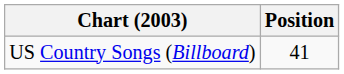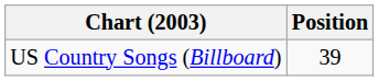 <table class="wikitable sortable">
 <tr>
 <th scope="col">Chart (2003)</th>
 <th scope="col">Position</th>
 </tr>
 <tr>
 <td>US <a href='#'>Country Songs</a> (<em><a href='#'>Billboard</a></em>)</td>
-<td align="center">41</td>
+<td align="center">39</td>
 </tr>
 </table>
